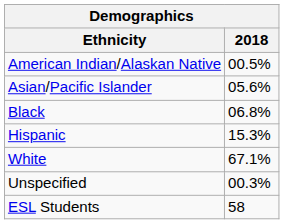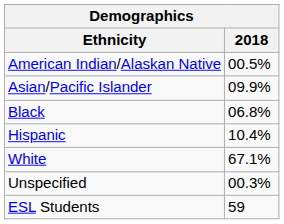 <table class="wikitable">
 <tr>
 <th colspan="4">Demographics</th>
 </tr>
 <tr>
 <th>Ethnicity</th>
 <th style="width:50px;">2018</th>
 </tr>
 <tr>
 <td><a href='#'>American Indian</a>/<a href='#'>Alaskan Native</a></td>
 <td>00.5%</td>
 </tr>
 <tr>
 <td><a href='#'>Asian</a>/<a href='#'>Pacific Islander</a></td>
-<td>05.6%</td>
+<td>09.9%</td>
 </tr>
 <tr>
 <td><a href='#'>Black</a></td>
 <td>06.8%</td>
 </tr>
 <tr>
 <td><a href='#'>Hispanic</a></td>
-<td>15.3%</td>
+<td>10.4%</td>
 </tr>
 <tr>
 <td><a href='#'>White</a></td>
 <td>67.1%</td>
 </tr>
 <tr>
 <td>Unspecified</td>
 <td>00.3%</td>
 </tr>
 <tr>
 <td><a href='#'>ESL</a> Students</td>
-<td>58</td>
+<td>59</td>
 </tr>
 </table>
